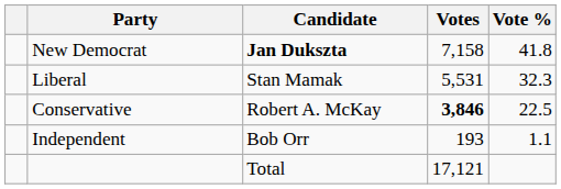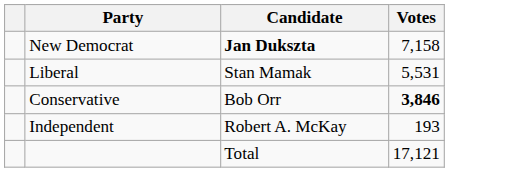 <table class="wikitable">
 <tr>
 <th></th>
 <th scope="col" width="175">Party</th>
 <th scope="col" width="150">Candidate</th>
 <th>Votes</th>
-<th>Vote %</th>
 </tr>
 <tr>
 <td>   </td>
 <td>New Democrat</td>
 <td><strong>Jan Dukszta</strong></td>
 <td align=right>7,158</td>
-<td align=right>41.8</td>
 </tr>
 <tr |>
 <td>   </td>
 <td>Liberal</td>
 <td>Stan Mamak</td>
 <td align=right>5,531</td>
-<td align=right>32.3</td>
 </tr>
 <tr>
 <td>   </td>
 <td>Conservative</td>
-<td>Robert A. McKay</td>
+<td>Bob Orr</td>
 <td align=right><strong>3,846</strong></td>
-<td align=right>22.5<br></td>
 </tr>
 <tr>
 <td>   </td>
 <td>Independent</td>
-<td>Bob Orr</td>
+<td>Robert A. McKay</td>
 <td align=right>193</td>
-<td align=right>1.1</td>
 </tr>
 <tr |>
 <td></td>
 <td></td>
 <td>Total</td>
 <td align=right>17,121</td>
-<td></td>
 </tr>
 </table>
